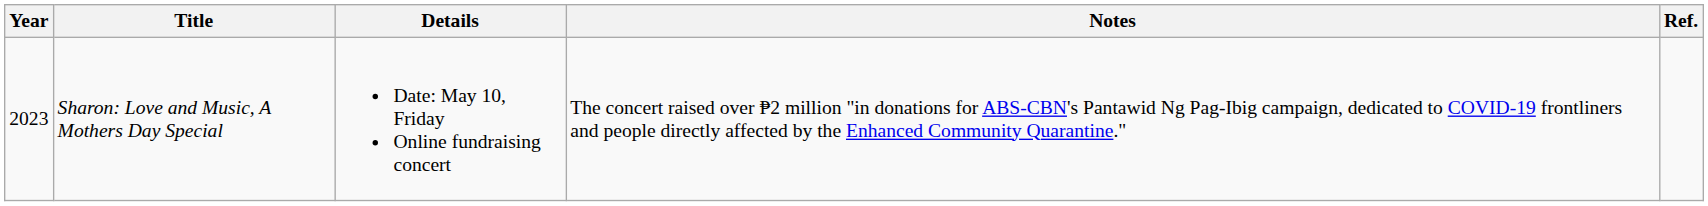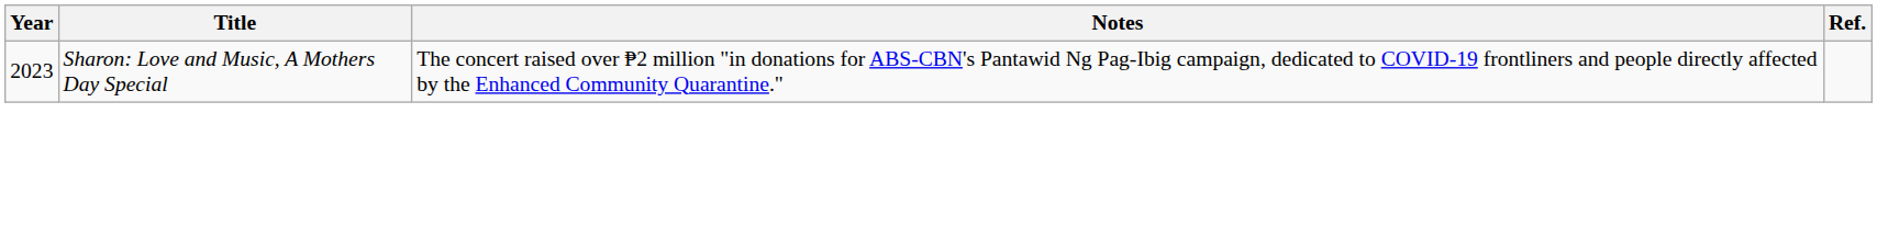 <table class="wikitable sortable" style="font-size:90%;">
 <tr>
 <th>Year</th>
 <th>Title</th>
-<th>Details</th>
 <th>Notes</th>
 <th>Ref.</th>
 </tr>
 <tr>
 <td>2023</td>
 <td><em>Sharon: Love and Music, A Mothers  Day Special</em></td>
-<td><br><ul><li>Date: May 10, Friday</li><li>Online fundraising concert</li></ul></td>
 <td>The concert raised over ₱2 million "in donations for <a href='#'>ABS-CBN</a>'s Pantawid Ng Pag-Ibig campaign, dedicated to <a href='#'>COVID-19</a> frontliners and people directly affected by the <a href='#'>Enhanced Community Quarantine</a>."</td>
 <td></td>
 </tr>
 </table>
